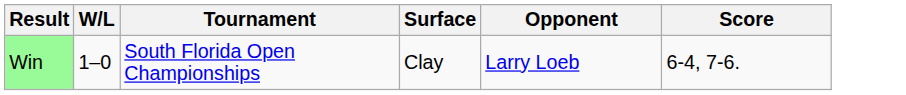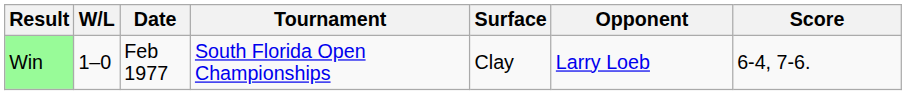 <table class="sortable wikitable">
 <tr>
 <th style="width:45px">Result</th>
 <th style="width:30px" class="unsortable">W/L</th>
+<th style="width:50px">Date</th>
 <th style="width:220px">Tournament</th>
 <th style="width:50px">Surface</th>
 <th style="width:140px">Opponent</th>
 <th style="width:130px" class="unsortable">Score</th>
 </tr>
 <tr>
 <td style="background: #98fb98;">Win</td>
 <td>1–0</td>
+<td>Feb 1977</td>
 <td><a href='#'>South Florida Open Championships</a></td>
 <td>Clay</td>
 <td> <a href='#'>Larry Loeb</a></td>
 <td>6-4, 7-6.</td>
 </tr>
 </table>
